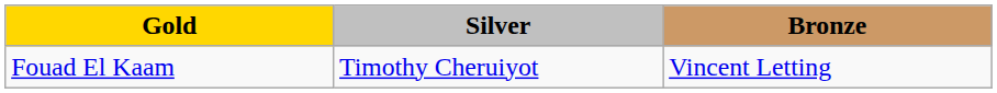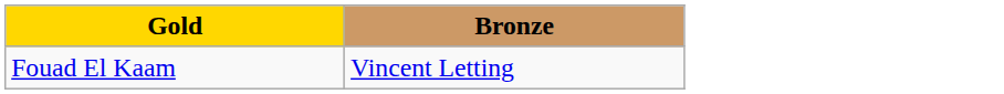 <table class="wikitable" style="text-align:left">
 <tr align="center">
 <td width=200 bgcolor=gold><strong>Gold</strong></td>
-<td width=200 bgcolor=silver><strong>Silver</strong></td>
 <td width=200 bgcolor=CC9966><strong>Bronze</strong></td>
 </tr>
 <tr>
 <td><a href='#'>Fouad El Kaam</a><br><em></em></td>
-<td><a href='#'>Timothy Cheruiyot</a><br><em></em></td>
 <td><a href='#'>Vincent Letting</a><br><em></em></td>
 </tr>
 </table>
